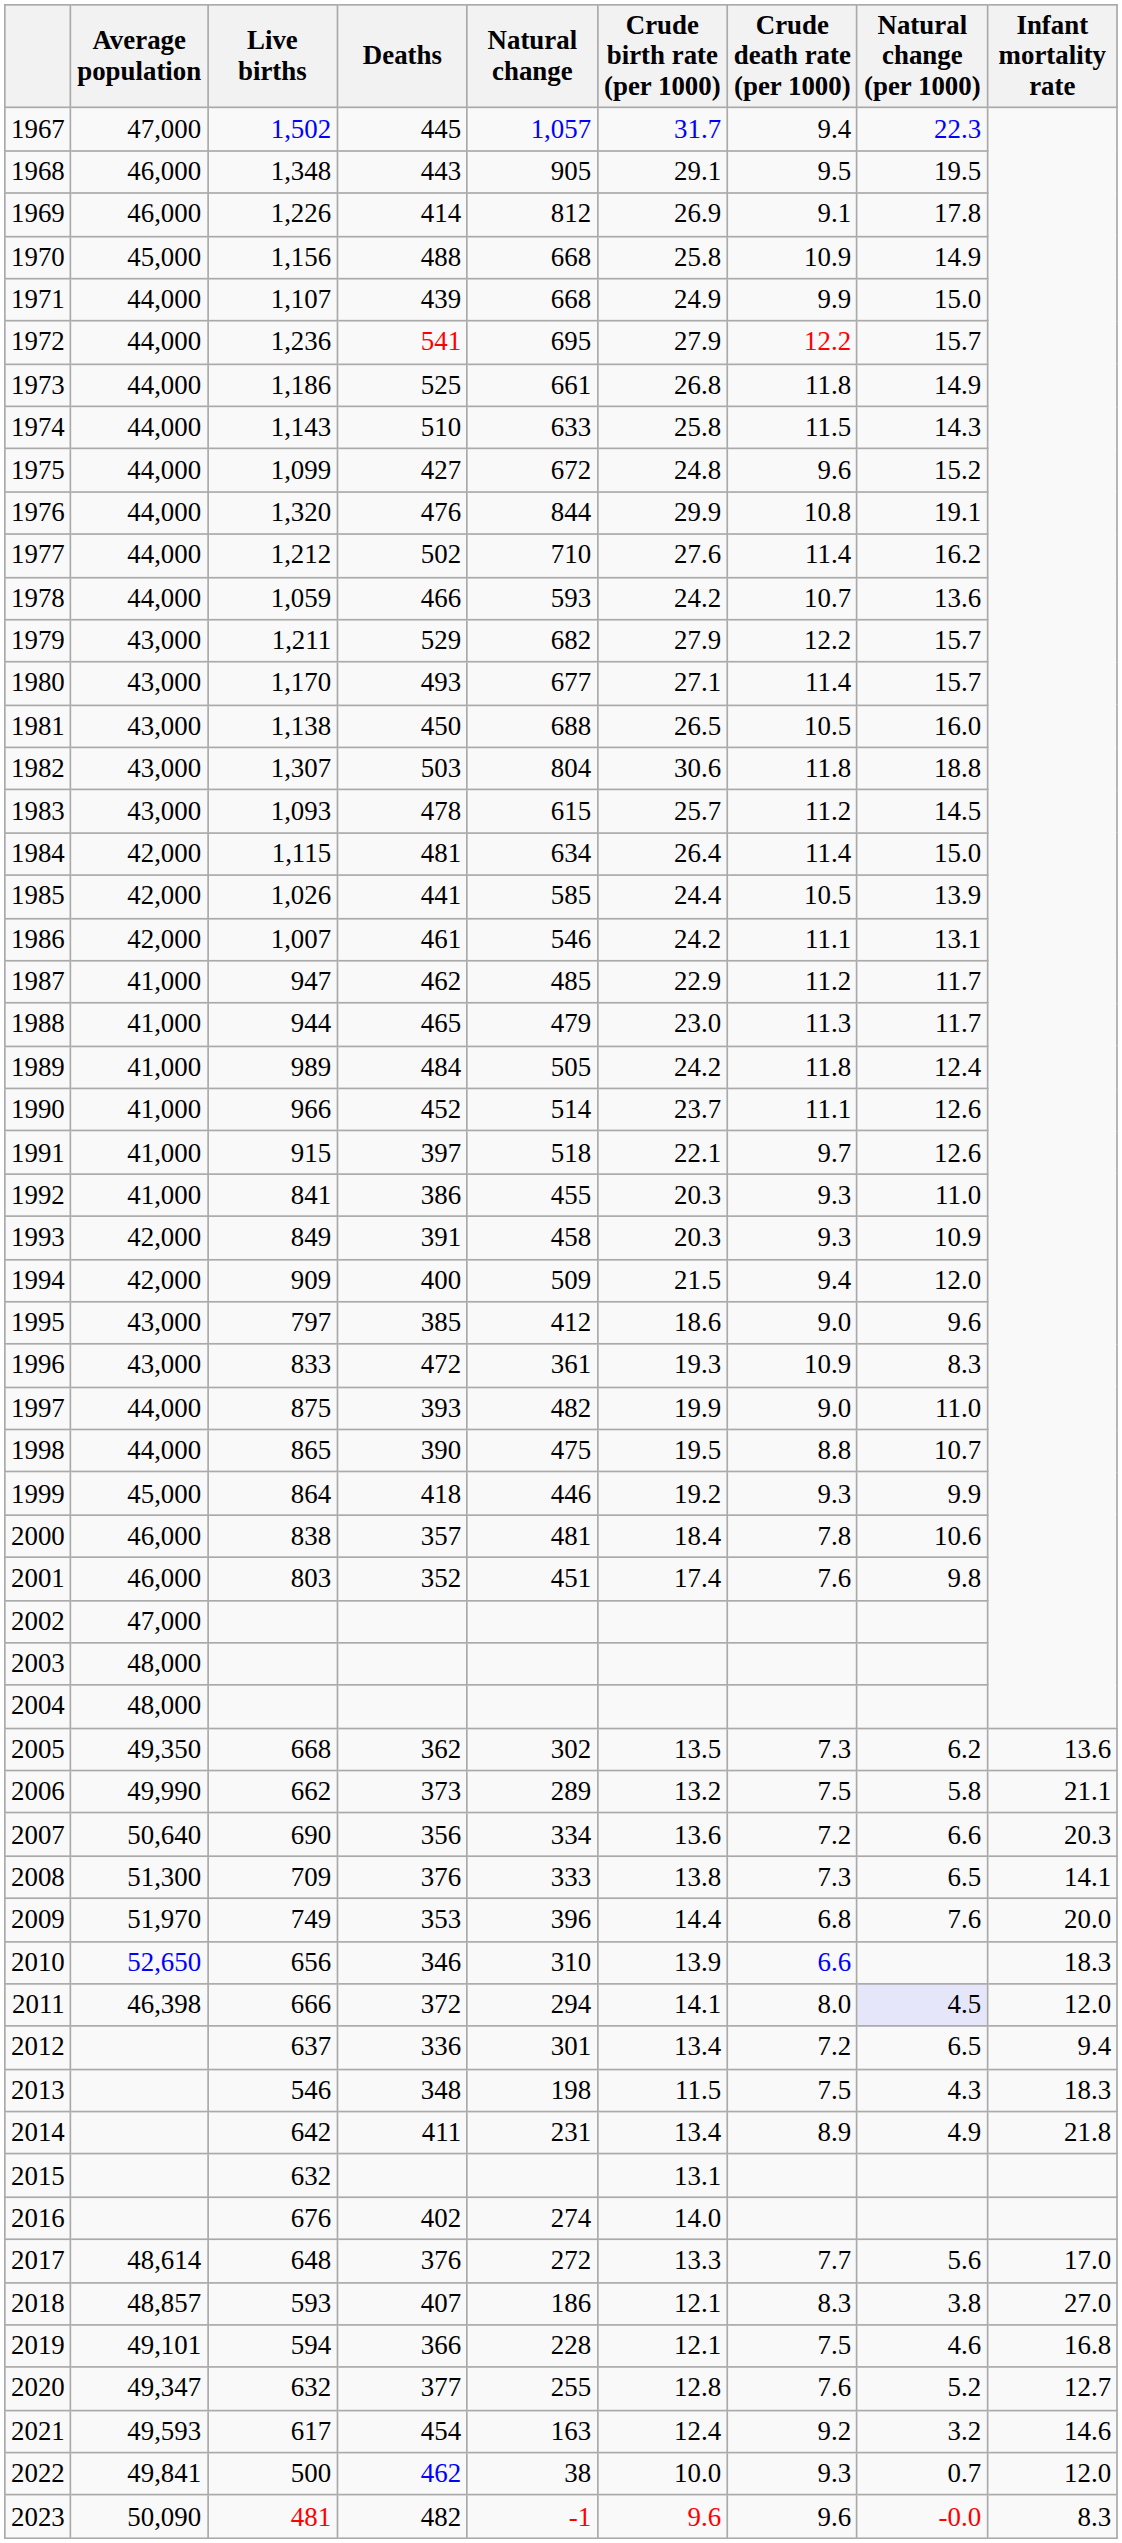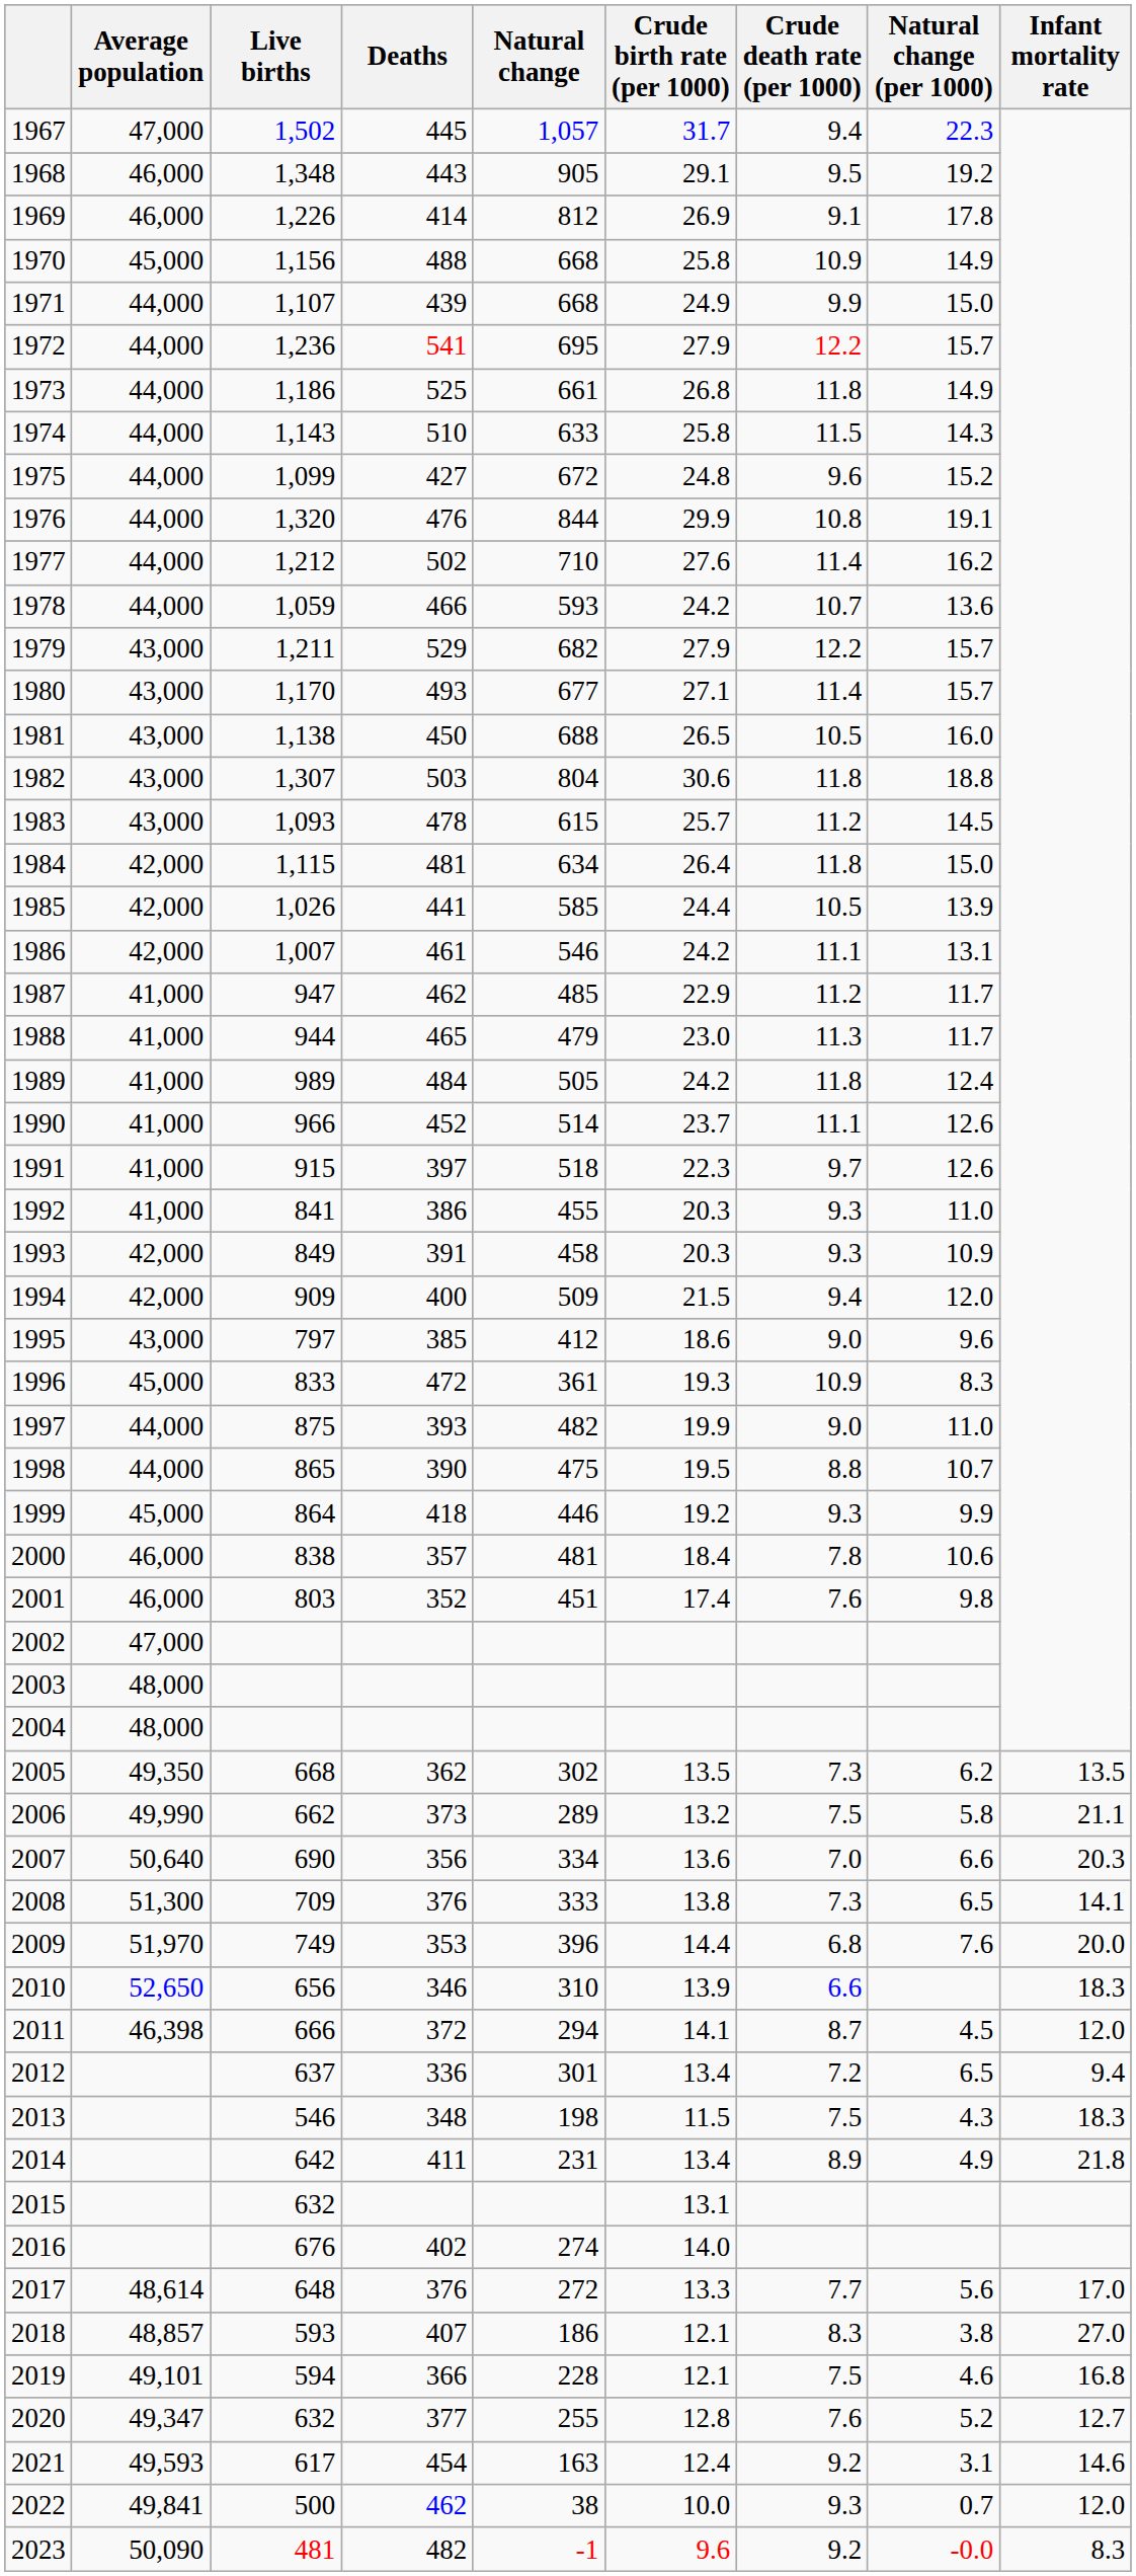 <table class="wikitable sortable" style="text-align: right;">
 <tr>
 <th></th>
 <th width="70pt">Average population </th>
 <th width="70pt">Live births</th>
 <th width="70pt">Deaths</th>
 <th width="70pt">Natural change</th>
 <th width="70pt">Crude birth rate (per 1000)</th>
 <th width="70pt">Crude death rate (per 1000)</th>
 <th width="70pt">Natural change (per 1000)</th>
 <th width="70pt">Infant mortality rate</th>
 </tr>
 <tr>
 <td>1967</td>
 <td>47,000</td>
 <td style="color: blue">1,502</td>
 <td>445</td>
 <td style="color: blue">1,057</td>
 <td style="color: blue">31.7</td>
 <td>9.4</td>
 <td style="color: blue">22.3</td>
 </tr>
 <tr>
 <td>1968</td>
 <td>46,000</td>
 <td>1,348</td>
 <td>443</td>
 <td>905</td>
 <td>29.1</td>
 <td>9.5</td>
-<td>19.5</td>
+<td>19.2</td>
 </tr>
 <tr>
 <td>1969</td>
 <td>46,000</td>
 <td>1,226</td>
 <td>414</td>
 <td>812</td>
 <td>26.9</td>
 <td>9.1</td>
 <td>17.8</td>
 </tr>
 <tr>
 <td>1970</td>
 <td>45,000</td>
 <td>1,156</td>
 <td>488</td>
 <td>668</td>
 <td>25.8</td>
 <td>10.9</td>
 <td>14.9</td>
 </tr>
 <tr>
 <td>1971</td>
 <td>44,000</td>
 <td>1,107</td>
 <td>439</td>
 <td>668</td>
 <td>24.9</td>
 <td>9.9</td>
 <td>15.0</td>
 </tr>
 <tr>
 <td>1972</td>
 <td>44,000</td>
 <td>1,236</td>
 <td style="color: red">541</td>
 <td>695</td>
 <td>27.9</td>
 <td style="color: red">12.2</td>
 <td>15.7</td>
 </tr>
 <tr>
 <td>1973</td>
 <td>44,000</td>
 <td>1,186</td>
 <td>525</td>
 <td>661</td>
 <td>26.8</td>
 <td>11.8</td>
 <td>14.9</td>
 </tr>
 <tr>
 <td>1974</td>
 <td>44,000</td>
 <td>1,143</td>
 <td>510</td>
 <td>633</td>
 <td>25.8</td>
 <td>11.5</td>
 <td>14.3</td>
 </tr>
 <tr>
 <td>1975</td>
 <td>44,000</td>
 <td>1,099</td>
 <td>427</td>
 <td>672</td>
 <td>24.8</td>
 <td>9.6</td>
 <td>15.2</td>
 </tr>
 <tr>
 <td>1976</td>
 <td>44,000</td>
 <td>1,320</td>
 <td>476</td>
 <td>844</td>
 <td>29.9</td>
 <td>10.8</td>
 <td>19.1</td>
 </tr>
 <tr>
 <td>1977</td>
 <td>44,000</td>
 <td>1,212</td>
 <td>502</td>
 <td>710</td>
 <td>27.6</td>
 <td>11.4</td>
 <td>16.2</td>
 </tr>
 <tr>
 <td>1978</td>
 <td>44,000</td>
 <td>1,059</td>
 <td>466</td>
 <td>593</td>
 <td>24.2</td>
 <td>10.7</td>
 <td>13.6</td>
 </tr>
 <tr>
 <td>1979</td>
 <td>43,000</td>
 <td>1,211</td>
 <td>529</td>
 <td>682</td>
 <td>27.9</td>
 <td>12.2</td>
 <td>15.7</td>
 </tr>
 <tr>
 <td>1980</td>
 <td>43,000</td>
 <td>1,170</td>
 <td>493</td>
 <td>677</td>
 <td>27.1</td>
 <td>11.4</td>
 <td>15.7</td>
 </tr>
 <tr>
 <td>1981</td>
 <td>43,000</td>
 <td>1,138</td>
 <td>450</td>
 <td>688</td>
 <td>26.5</td>
 <td>10.5</td>
 <td>16.0</td>
 </tr>
 <tr>
 <td>1982</td>
 <td>43,000</td>
 <td>1,307</td>
 <td>503</td>
 <td>804</td>
 <td>30.6</td>
 <td>11.8</td>
 <td>18.8</td>
 </tr>
 <tr>
 <td>1983</td>
 <td>43,000</td>
 <td>1,093</td>
 <td>478</td>
 <td>615</td>
 <td>25.7</td>
 <td>11.2</td>
 <td>14.5</td>
 </tr>
 <tr>
 <td>1984</td>
 <td>42,000</td>
 <td>1,115</td>
 <td>481</td>
 <td>634</td>
 <td>26.4</td>
-<td>11.4</td>
+<td>11.8</td>
 <td>15.0</td>
 </tr>
 <tr>
 <td>1985</td>
 <td>42,000</td>
 <td>1,026</td>
 <td>441</td>
 <td>585</td>
 <td>24.4</td>
 <td>10.5</td>
 <td>13.9</td>
 </tr>
 <tr>
 <td>1986</td>
 <td>42,000</td>
 <td>1,007</td>
 <td>461</td>
 <td>546</td>
 <td>24.2</td>
 <td>11.1</td>
 <td>13.1</td>
 </tr>
 <tr>
 <td>1987</td>
 <td>41,000</td>
 <td>947</td>
 <td>462</td>
 <td>485</td>
 <td>22.9</td>
 <td>11.2</td>
 <td>11.7</td>
 </tr>
 <tr>
 <td>1988</td>
 <td>41,000</td>
 <td>944</td>
 <td>465</td>
 <td>479</td>
 <td>23.0</td>
 <td>11.3</td>
 <td>11.7</td>
 </tr>
 <tr>
 <td>1989</td>
 <td>41,000</td>
 <td>989</td>
 <td>484</td>
 <td>505</td>
 <td>24.2</td>
 <td>11.8</td>
 <td>12.4</td>
 </tr>
 <tr>
 <td>1990</td>
 <td>41,000</td>
 <td>966</td>
 <td>452</td>
 <td>514</td>
 <td>23.7</td>
 <td>11.1</td>
 <td>12.6</td>
 </tr>
 <tr>
 <td>1991</td>
 <td>41,000</td>
 <td>915</td>
 <td>397</td>
 <td>518</td>
-<td>22.1</td>
+<td>22.3</td>
 <td>9.7</td>
 <td>12.6</td>
 </tr>
 <tr>
 <td>1992</td>
 <td>41,000</td>
 <td>841</td>
 <td>386</td>
 <td>455</td>
 <td>20.3</td>
 <td>9.3</td>
 <td>11.0</td>
 </tr>
 <tr>
 <td>1993</td>
 <td>42,000</td>
 <td>849</td>
 <td>391</td>
 <td>458</td>
 <td>20.3</td>
 <td>9.3</td>
 <td>10.9</td>
 </tr>
 <tr>
 <td>1994</td>
 <td>42,000</td>
 <td>909</td>
 <td>400</td>
 <td>509</td>
 <td>21.5</td>
 <td>9.4</td>
 <td>12.0</td>
 </tr>
 <tr>
 <td>1995</td>
 <td>43,000</td>
 <td>797</td>
 <td>385</td>
 <td>412</td>
 <td>18.6</td>
 <td>9.0</td>
 <td>9.6</td>
 </tr>
 <tr>
 <td>1996</td>
-<td>43,000</td>
+<td>45,000</td>
 <td>833</td>
 <td>472</td>
 <td>361</td>
 <td>19.3</td>
 <td>10.9</td>
 <td>8.3</td>
 </tr>
 <tr>
 <td>1997</td>
 <td>44,000</td>
 <td>875</td>
 <td>393</td>
 <td>482</td>
 <td>19.9</td>
 <td>9.0</td>
 <td>11.0</td>
 </tr>
 <tr>
 <td>1998</td>
 <td>44,000</td>
 <td>865</td>
 <td>390</td>
 <td>475</td>
 <td>19.5</td>
 <td>8.8</td>
 <td>10.7</td>
 </tr>
 <tr>
 <td>1999</td>
 <td>45,000</td>
 <td>864</td>
 <td>418</td>
 <td>446</td>
 <td>19.2</td>
 <td>9.3</td>
 <td>9.9</td>
 </tr>
 <tr>
 <td>2000</td>
 <td>46,000</td>
 <td>838</td>
 <td>357</td>
 <td>481</td>
 <td>18.4</td>
 <td>7.8</td>
 <td>10.6</td>
 </tr>
 <tr>
 <td>2001</td>
 <td>46,000</td>
 <td>803</td>
 <td>352</td>
 <td>451</td>
 <td>17.4</td>
 <td>7.6</td>
 <td>9.8</td>
 </tr>
 <tr>
 <td>2002</td>
 <td>47,000</td>
 <td></td>
 <td></td>
 <td></td>
 <td></td>
 <td></td>
 <td></td>
 </tr>
 <tr>
 <td>2003</td>
 <td>48,000</td>
 <td></td>
 <td></td>
 <td></td>
 <td></td>
 <td></td>
 <td></td>
 </tr>
 <tr>
 <td>2004</td>
 <td>48,000</td>
 <td></td>
 <td></td>
 <td></td>
 <td></td>
 <td></td>
 <td></td>
 </tr>
 <tr>
 <td>2005</td>
 <td>49,350</td>
 <td>668</td>
 <td>362</td>
 <td>302</td>
 <td>13.5</td>
 <td>7.3</td>
 <td>6.2</td>
-<td>13.6</td>
+<td>13.5</td>
 </tr>
 <tr>
 <td>2006</td>
 <td>49,990</td>
 <td>662</td>
 <td>373</td>
 <td>289</td>
 <td>13.2</td>
 <td>7.5</td>
 <td>5.8</td>
 <td>21.1</td>
 </tr>
 <tr>
 <td>2007</td>
 <td>50,640</td>
 <td>690</td>
 <td>356</td>
 <td>334</td>
 <td>13.6</td>
-<td>7.2</td>
+<td>7.0</td>
 <td>6.6</td>
 <td>20.3</td>
 </tr>
 <tr>
 <td>2008</td>
 <td>51,300</td>
 <td>709</td>
 <td>376</td>
 <td>333</td>
 <td>13.8</td>
 <td>7.3</td>
 <td>6.5</td>
 <td>14.1</td>
 </tr>
 <tr>
 <td>2009</td>
 <td>51,970</td>
 <td>749</td>
 <td>353</td>
 <td>396</td>
 <td>14.4</td>
 <td>6.8</td>
 <td>7.6</td>
 <td>20.0</td>
 </tr>
 <tr>
 <td>2010</td>
 <td style="color: blue">52,650</td>
 <td>656</td>
 <td>346</td>
 <td>310</td>
 <td>13.9</td>
 <td style="color: blue">6.6</td>
 <td></td>
 <td>18.3</td>
 </tr>
 <tr>
 <td>2011</td>
 <td>46,398</td>
 <td>666</td>
 <td>372</td>
 <td>294</td>
 <td>14.1</td>
-<td>8.0</td>
-<td style="background: lavender;">4.5</td>
+<td>8.7</td>
+<td>4.5</td>
 <td>12.0</td>
 </tr>
 <tr>
 <td>2012</td>
 <td></td>
 <td>637</td>
 <td>336</td>
 <td>301</td>
 <td>13.4</td>
 <td>7.2</td>
 <td>6.5</td>
 <td>9.4</td>
 </tr>
 <tr>
 <td>2013</td>
 <td></td>
 <td>546</td>
 <td>348</td>
 <td>198</td>
 <td>11.5</td>
 <td>7.5</td>
 <td>4.3</td>
 <td>18.3</td>
 </tr>
 <tr>
 <td>2014</td>
 <td></td>
 <td>642</td>
 <td>411</td>
 <td>231</td>
 <td>13.4</td>
 <td>8.9</td>
 <td>4.9</td>
 <td>21.8</td>
 </tr>
 <tr>
 <td>2015</td>
 <td></td>
 <td>632</td>
 <td></td>
 <td></td>
 <td>13.1</td>
 <td></td>
 <td></td>
 <td></td>
 </tr>
 <tr>
 <td>2016</td>
 <td></td>
 <td>676</td>
 <td>402</td>
 <td>274</td>
 <td>14.0</td>
 <td></td>
 <td></td>
 <td></td>
 </tr>
 <tr>
 <td>2017</td>
 <td>48,614</td>
 <td>648</td>
 <td>376</td>
 <td>272</td>
 <td>13.3</td>
 <td>7.7</td>
 <td>5.6</td>
 <td>17.0</td>
 </tr>
 <tr>
 <td>2018</td>
 <td>48,857</td>
 <td>593</td>
 <td>407</td>
 <td>186</td>
 <td>12.1</td>
 <td>8.3</td>
 <td>3.8</td>
 <td>27.0</td>
 </tr>
 <tr>
 <td>2019</td>
 <td>49,101</td>
 <td>594</td>
 <td>366</td>
 <td>228</td>
 <td>12.1</td>
 <td>7.5</td>
 <td>4.6</td>
 <td>16.8</td>
 </tr>
 <tr>
 <td>2020</td>
 <td>49,347</td>
 <td>632</td>
 <td>377</td>
 <td>255</td>
 <td>12.8</td>
 <td>7.6</td>
 <td>5.2</td>
 <td>12.7</td>
 </tr>
 <tr>
 <td>2021</td>
 <td>49,593</td>
 <td>617</td>
 <td>454</td>
 <td>163</td>
 <td>12.4</td>
 <td>9.2</td>
-<td>3.2</td>
+<td>3.1</td>
 <td>14.6</td>
 </tr>
 <tr>
 <td>2022</td>
 <td>49,841</td>
 <td>500</td>
 <td style="color: blue">462</td>
 <td>38</td>
 <td>10.0</td>
 <td>9.3</td>
 <td>0.7</td>
 <td>12.0</td>
 </tr>
 <tr>
 <td>2023</td>
 <td>50,090</td>
 <td style="color: red">481</td>
 <td>482</td>
 <td style="color: red">-1</td>
 <td style="color: red">9.6</td>
-<td>9.6</td>
+<td>9.2</td>
 <td style="color: red">-0.0</td>
 <td>8.3</td>
 </tr>
 </table>
